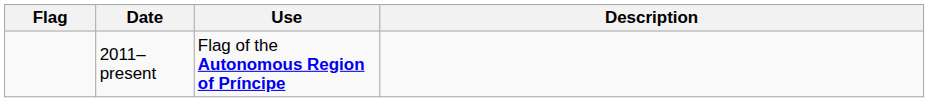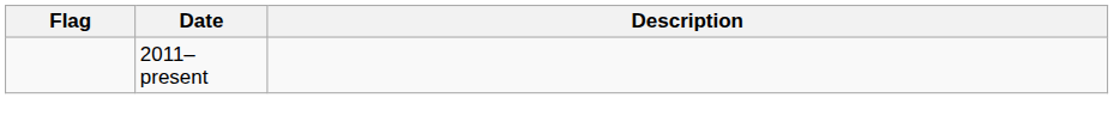 <table class="wikitable">
 <tr>
 <th style="width:100px;">Flag</th>
 <th style="width:100px;">Date</th>
-<th style="width:200px;">Use</th>
 <th style="width:700px;">Description</th>
 </tr>
 <tr>
 <td></td>
 <td>2011–present</td>
-<td>Flag of the <strong><a href='#'>Autonomous Region of Príncipe</a></strong></td>
 <td></td>
 </tr>
 </table>
